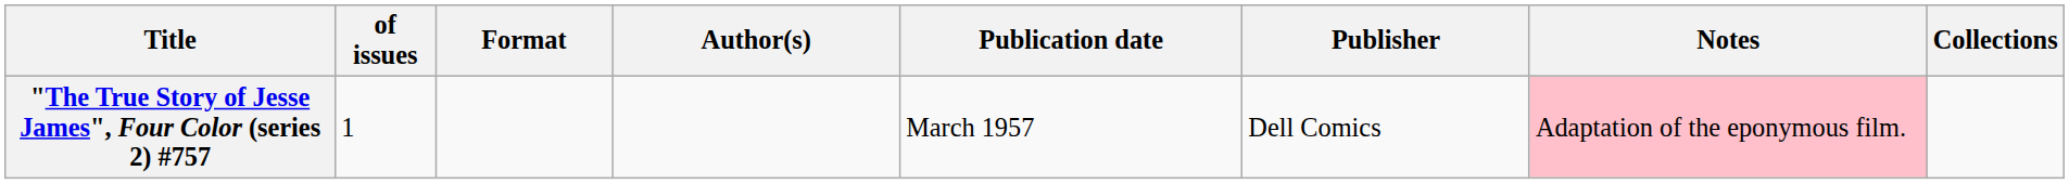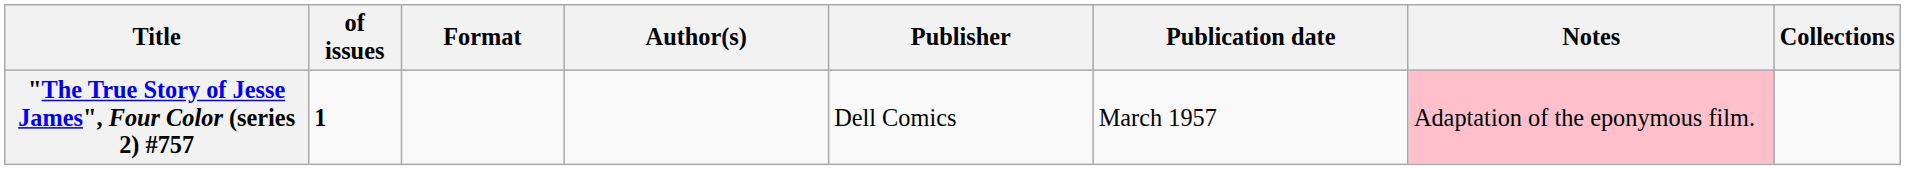 <table class="wikitable">
 <tr>
 <th>Title</th>
 <th style="width:40pt"> of issues</th>
 <th style="width:75pt">Format</th>
 <th style="width:125pt">Author(s)</th>
+<th style="width:125pt">Publisher</th>
 <th style="width:150pt">Publication date</th>
-<th style="width:125pt">Publisher</th>
 <th style="width:175pt">Notes</th>
 <th>Collections</th>
 </tr>
 <tr>
 <th>"<a href='#'>The True Story of Jesse James</a>", <em>Four Color</em> (series 2) #757</th>
-<td>1</td>
+<td><strong>1</strong></td>
 <td></td>
 <td></td>
+<td>Dell Comics</td>
 <td>March 1957</td>
-<td>Dell Comics</td>
 <td style="background: pink;">Adaptation of the eponymous film.</td>
 <td></td>
 </tr>
 </table>
